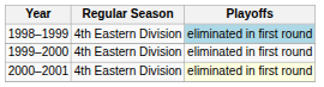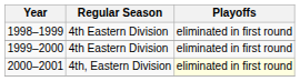 <table class="wikitable">
 <tr>
 <th>Year</th>
 <th>Regular Season</th>
 <th>Playoffs</th>
 </tr>
 <tr>
 <td>1998–1999</td>
 <td>4th Eastern Division</td>
-<td style="background: lightblue;">eliminated in first round</td>
+<td>eliminated in first round</td>
 </tr>
 <tr>
 </tr>
 <tr>
 <td>1999–2000</td>
 <td>4th Eastern Division</td>
 <td>eliminated in first round</td>
 </tr>
 <tr>
 <td>2000–2001</td>
-<td>4th Eastern Division</td>
+<td>4th, Eastern Division</td>
 <td style="background: lightyellow;">eliminated in first round</td>
 </tr>
 <tr>
 </tr>
 </table>
